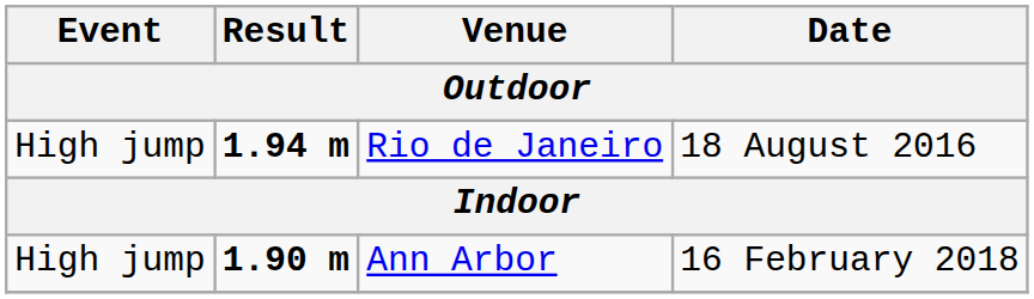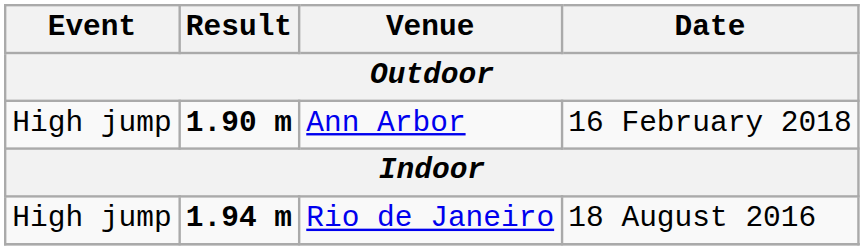 <table class="wikitable" style="border-collapse: collapse; font-size: 95%;">
 <tr>
 <th>Event</th>
 <th>Result</th>
 <th>Venue</th>
 <th>Date</th>
 </tr>
 <tr>
 <th colspan=4><em>Outdoor</em></th>
 </tr>
 <tr>
 <td>High jump</td>
-<td><strong>1.94 m</strong></td>
-<td> <a href='#'>Rio de Janeiro</a></td>
-<td>18 August 2016</td>
+<td><strong>1.90 m</strong></td>
+<td> <a href='#'>Ann Arbor</a></td>
+<td>16 February 2018</td>
 </tr>
 <tr>
 <th colspan=4><em>Indoor</em></th>
 </tr>
 <tr>
 <td>High jump</td>
-<td><strong>1.90 m</strong></td>
-<td> <a href='#'>Ann Arbor</a></td>
-<td>16 February 2018</td>
+<td><strong>1.94 m</strong></td>
+<td> <a href='#'>Rio de Janeiro</a></td>
+<td>18 August 2016</td>
 </tr>
 <tr>
 </tr>
 </table>
